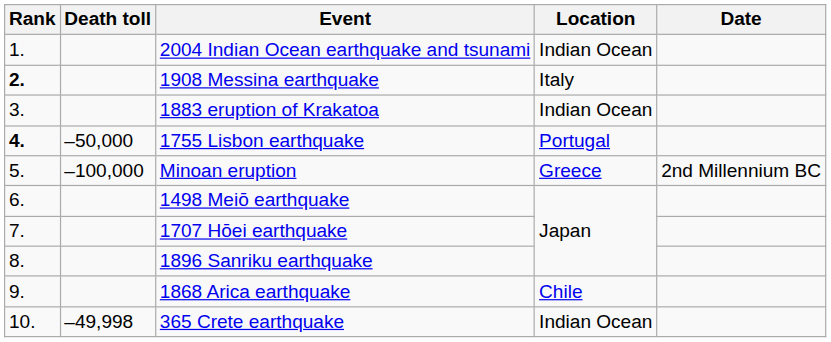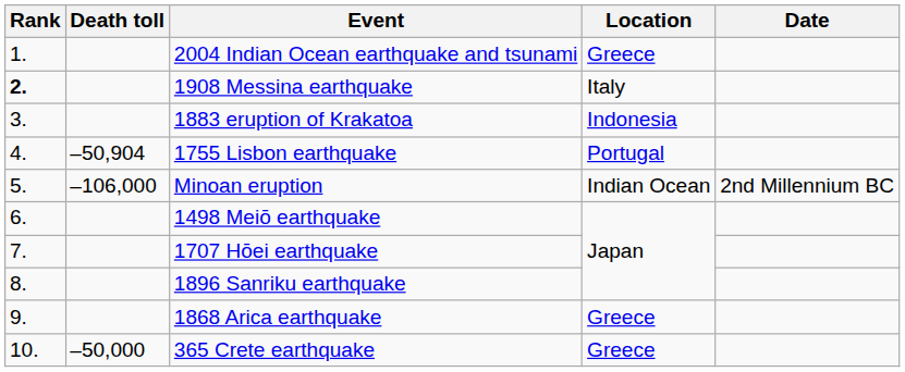 <table class="sortable wikitable" style="font-size:100%">
 <tr>
 <th>Rank</th>
 <th>Death toll</th>
 <th>Event</th>
 <th>Location</th>
 <th>Date</th>
 </tr>
 <tr>
 <td>1.</td>
 <td></td>
 <td><a href='#'>2004 Indian Ocean earthquake and tsunami</a></td>
-<td>Indian Ocean</td>
+<td><a href='#'>Greece</a></td>
 <td></td>
 </tr>
 <tr>
 <td><strong>2.</strong></td>
 <td></td>
 <td><a href='#'>1908 Messina earthquake</a></td>
 <td>Italy</td>
 <td></td>
 </tr>
 <tr>
 <td>3.</td>
 <td></td>
 <td><a href='#'>1883 eruption of Krakatoa</a></td>
-<td>Indian Ocean</td>
+<td><a href='#'>Indonesia</a></td>
 <td></td>
 </tr>
 <tr>
-<td><strong>4.</strong></td>
-<td>–50,000</td>
+<td>4.</td>
+<td>–50,904</td>
 <td><a href='#'>1755 Lisbon earthquake</a></td>
 <td><a href='#'>Portugal</a></td>
 <td></td>
 </tr>
 <tr>
 <td>5.</td>
-<td>–100,000</td>
+<td>–106,000</td>
 <td><a href='#'>Minoan eruption</a></td>
-<td><a href='#'>Greece</a></td>
+<td>Indian Ocean</td>
 <td>2nd Millennium BC</td>
 </tr>
 <tr>
 <td>6.</td>
 <td></td>
 <td><a href='#'>1498 Meiō earthquake</a></td>
 <td rowspan="3">Japan</td>
 <td></td>
 </tr>
 <tr>
 <td>7.</td>
 <td></td>
 <td><a href='#'>1707 Hōei earthquake</a></td>
 <td></td>
 </tr>
 <tr>
 <td>8.</td>
 <td></td>
 <td><a href='#'>1896 Sanriku earthquake</a></td>
 <td></td>
 </tr>
 <tr>
 <td>9.</td>
 <td></td>
 <td><a href='#'>1868 Arica earthquake</a></td>
-<td><a href='#'>Chile</a></td>
+<td><a href='#'>Greece</a></td>
 <td></td>
 </tr>
 <tr>
 <td>10.</td>
-<td>–49,998</td>
+<td>–50,000</td>
 <td><a href='#'>365 Crete earthquake</a></td>
-<td>Indian Ocean</td>
+<td><a href='#'>Greece</a></td>
 <td></td>
 </tr>
 </table>
